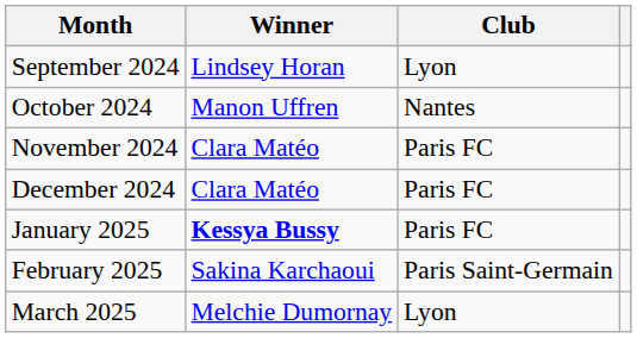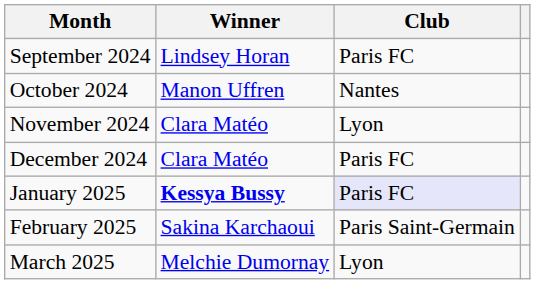 <table class="wikitable">
 <tr>
 <th>Month</th>
 <th>Winner</th>
 <th>Club</th>
 <th></th>
 </tr>
 <tr>
 <td>September 2024</td>
 <td> <a href='#'>Lindsey Horan</a></td>
-<td>Lyon</td>
+<td>Paris FC</td>
 <td></td>
 </tr>
 <tr>
 <td>October 2024</td>
 <td> <a href='#'>Manon Uffren</a></td>
 <td>Nantes</td>
 <td></td>
 </tr>
 <tr>
 <td>November 2024</td>
 <td> <a href='#'>Clara Matéo</a></td>
-<td>Paris FC</td>
+<td>Lyon</td>
 <td></td>
 </tr>
 <tr>
 <td>December 2024</td>
 <td> <a href='#'>Clara Matéo</a></td>
 <td>Paris FC</td>
 <td></td>
 </tr>
 <tr>
 <td>January 2025</td>
 <td><strong> <a href='#'>Kessya Bussy</a></strong></td>
-<td>Paris FC</td>
+<td style="background: lavender;">Paris FC</td>
 <td></td>
 </tr>
 <tr>
 <td>February 2025</td>
 <td> <a href='#'>Sakina Karchaoui</a></td>
 <td>Paris Saint-Germain</td>
 <td></td>
 </tr>
 <tr>
 <td>March 2025</td>
 <td> <a href='#'>Melchie Dumornay</a></td>
 <td>Lyon</td>
 <td></td>
 </tr>
 </table>
